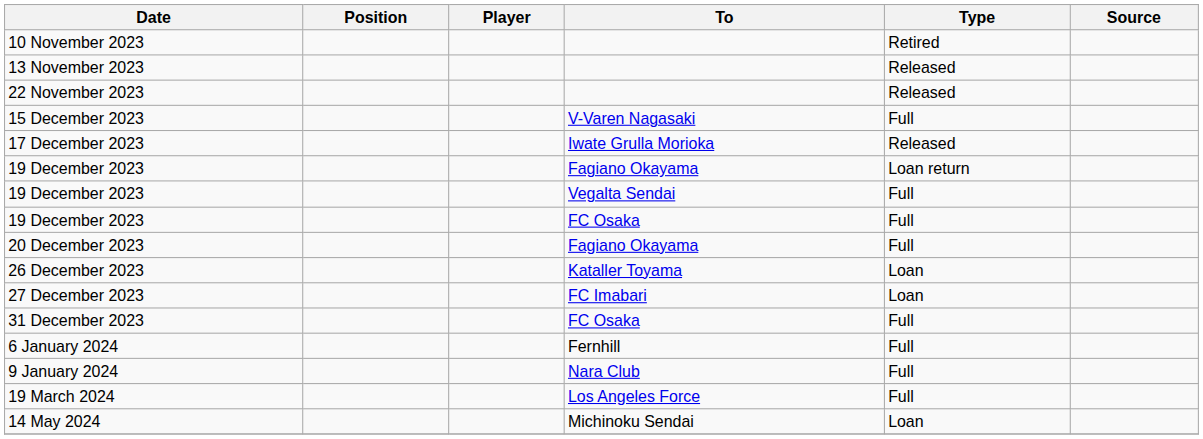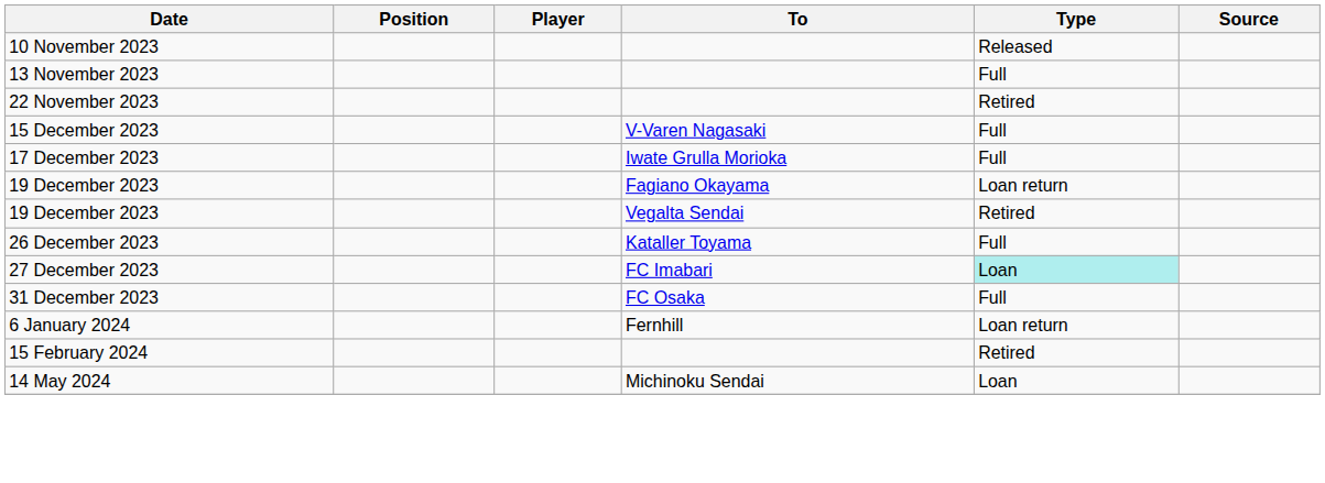 <table class="wikitable sortable" style="width:90%; text-align:center; font-size:95%; text-align:left;">
 <tr>
 <th>Date</th>
 <th>Position</th>
 <th>Player</th>
 <th>To</th>
 <th>Type</th>
 <th>Source</th>
 </tr>
 <tr>
 <td>10 November 2023</td>
 <td></td>
 <td></td>
 <td></td>
-<td>Retired</td>
+<td>Released</td>
 <td></td>
 </tr>
 <tr>
 <td>13 November 2023</td>
 <td></td>
 <td></td>
 <td></td>
-<td>Released</td>
+<td>Full</td>
 <td></td>
 </tr>
 <tr>
 <td>22 November 2023</td>
 <td></td>
 <td></td>
 <td></td>
-<td>Released</td>
+<td>Retired</td>
 <td></td>
 </tr>
 <tr>
 <td>15 December 2023</td>
 <td></td>
 <td></td>
 <td> <a href='#'>V-Varen Nagasaki</a></td>
 <td>Full</td>
 <td></td>
 </tr>
 <tr>
 <td>17 December 2023</td>
 <td></td>
 <td></td>
 <td> <a href='#'>Iwate Grulla Morioka</a></td>
-<td>Released</td>
+<td>Full</td>
 <td></td>
 </tr>
 <tr>
 <td>19 December 2023</td>
 <td></td>
 <td></td>
 <td> <a href='#'>Fagiano Okayama</a></td>
 <td>Loan return</td>
 <td></td>
 </tr>
 <tr>
 <td>19 December 2023</td>
 <td></td>
 <td></td>
 <td> <a href='#'>Vegalta Sendai</a></td>
-<td>Full</td>
-<td></td>
-</tr>
-<tr>
-<td>19 December 2023</td>
-<td></td>
-<td></td>
-<td> <a href='#'>FC Osaka</a></td>
-<td>Full</td>
-<td></td>
-</tr>
-<tr>
-<td>20 December 2023</td>
-<td></td>
-<td></td>
-<td> <a href='#'>Fagiano Okayama</a></td>
-<td>Full</td>
+<td>Retired</td>
 <td></td>
 </tr>
 <tr>
 <td>26 December 2023</td>
 <td></td>
 <td></td>
 <td> <a href='#'>Kataller Toyama</a></td>
-<td>Loan</td>
+<td>Full</td>
 <td></td>
 </tr>
 <tr>
 <td>27 December 2023</td>
 <td></td>
 <td></td>
 <td> <a href='#'>FC Imabari</a></td>
-<td>Loan</td>
+<td style="background: paleturquoise;">Loan</td>
 <td></td>
 </tr>
 <tr>
 <td>31 December 2023</td>
 <td></td>
 <td></td>
 <td> <a href='#'>FC Osaka</a></td>
 <td>Full</td>
 <td></td>
 </tr>
 <tr>
 <td>6 January 2024</td>
 <td></td>
 <td></td>
 <td> Fernhill</td>
-<td>Full</td>
+<td>Loan return</td>
 <td></td>
 </tr>
 <tr>
-<td>9 January 2024</td>
+<td>15 February 2024</td>
 <td></td>
 <td></td>
-<td> <a href='#'>Nara Club</a></td>
-<td>Full</td>
 <td></td>
-</tr>
-<tr>
-<td>19 March 2024</td>
-<td></td>
-<td></td>
-<td> <a href='#'>Los Angeles Force</a></td>
-<td>Full</td>
+<td>Retired</td>
 <td></td>
 </tr>
 <tr>
 <td>14 May 2024</td>
 <td></td>
 <td></td>
 <td> Michinoku Sendai</td>
 <td>Loan</td>
 <td></td>
 </tr>
 <tr>
 </tr>
 </table>
